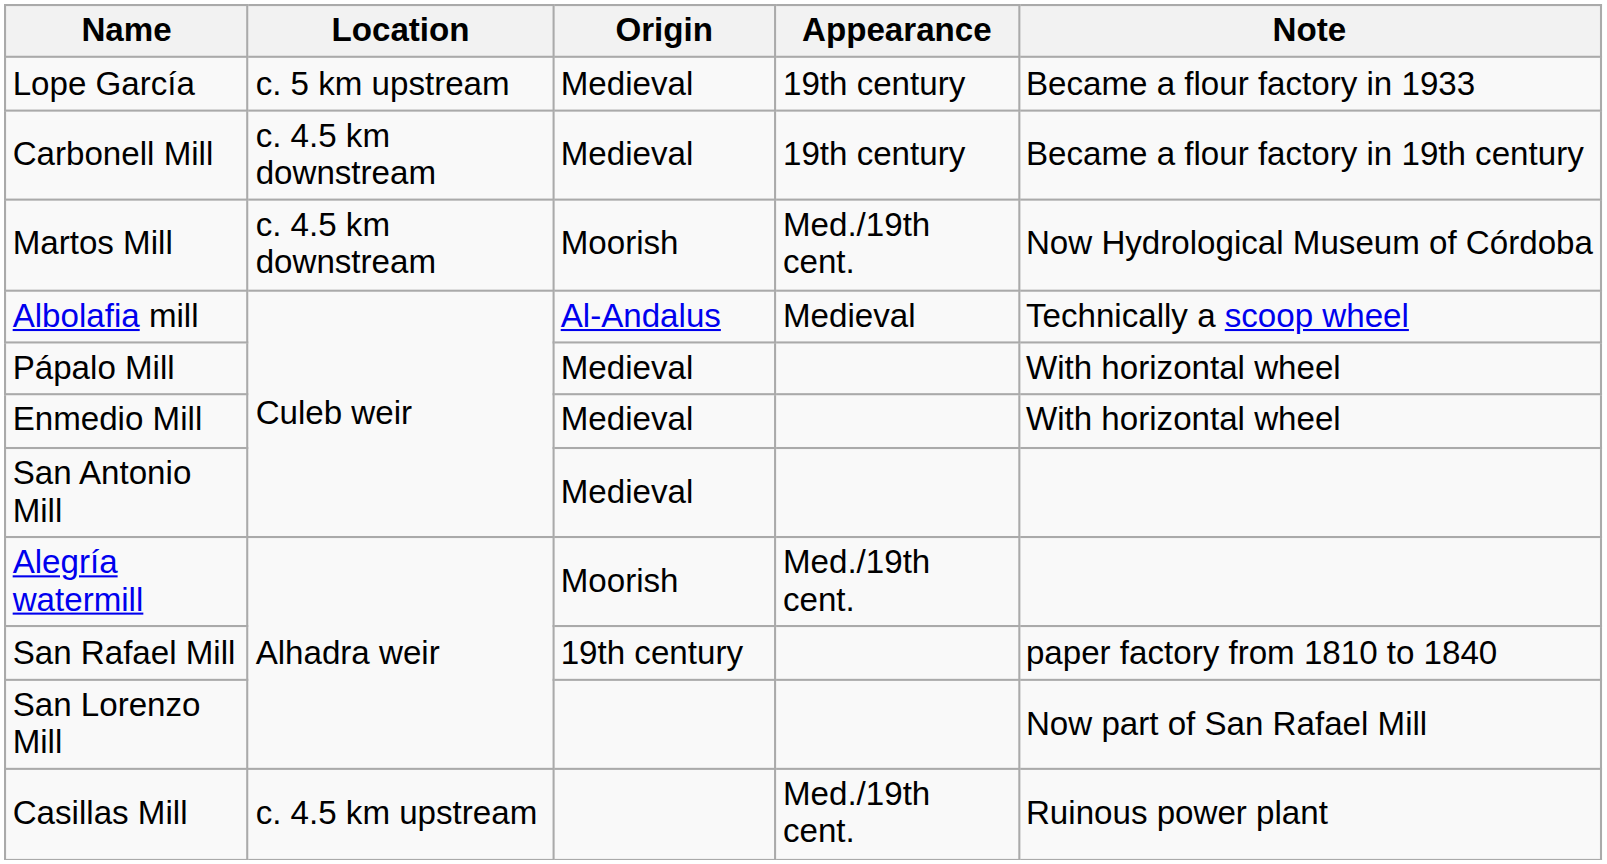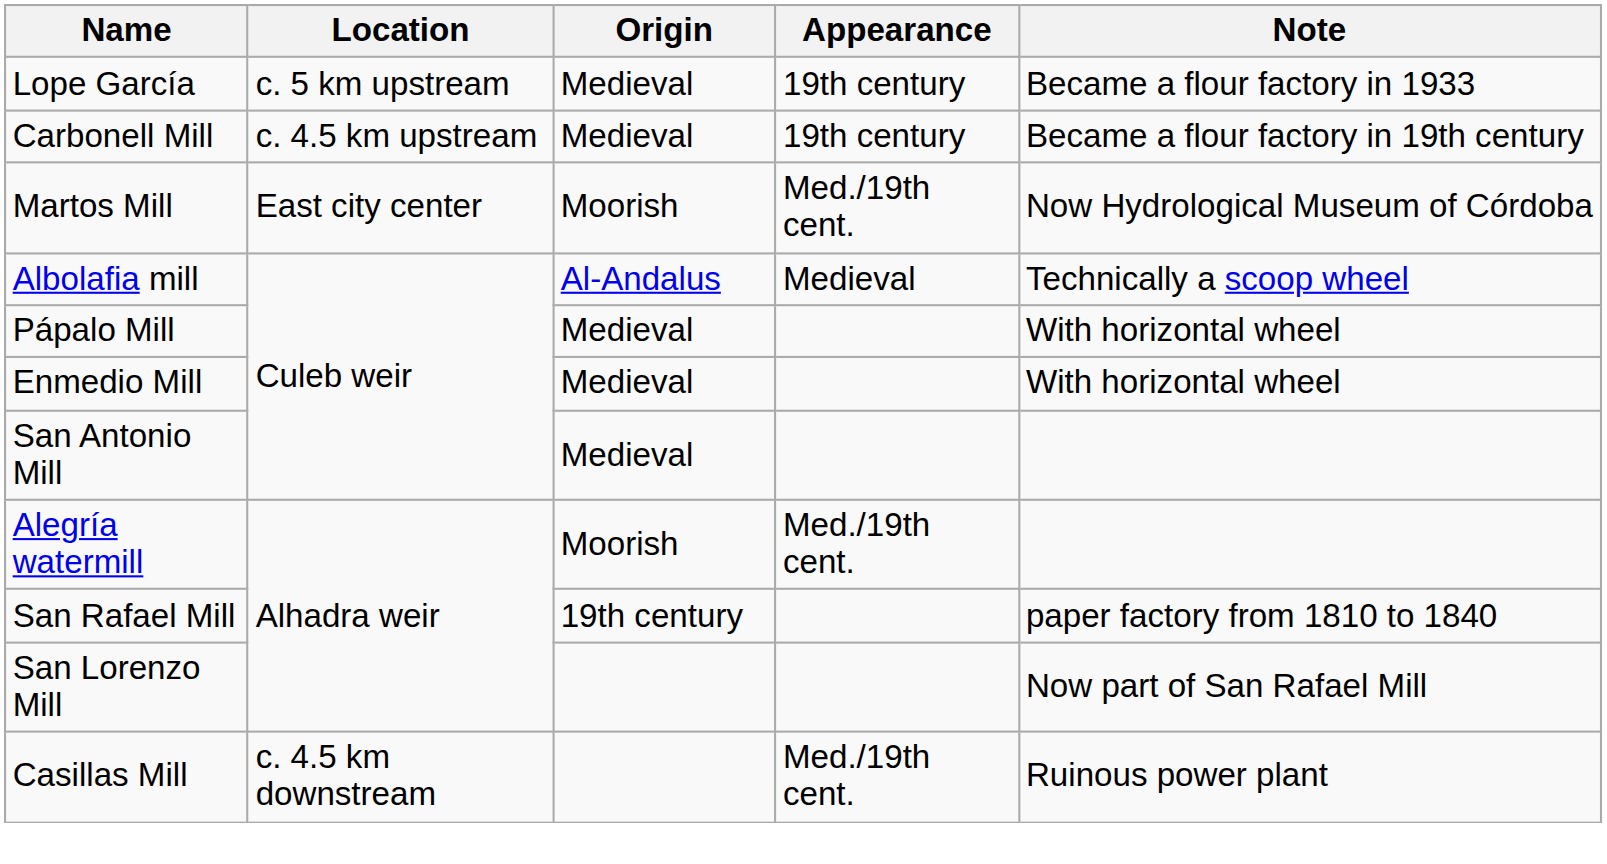 <table class="wikitable">
 <tr>
 <th scope="col" width="110">Name</th>
 <th scope="col" width="140">Location</th>
 <th scope="col" width="100">Origin</th>
 <th scope="col" width="110">Appearance</th>
 <th scope="col">Note</th>
 </tr>
 <tr>
 <td rowspan="1">Lope García</td>
 <td rowspan="1">c. 5 km upstream</td>
 <td rowspan="1">Medieval</td>
 <td rowspan="1">19th century</td>
 <td rowspan="1">Became a flour factory in 1933</td>
 </tr>
 <tr>
 <td rowspan="1">Carbonell Mill</td>
-<td rowspan="1">c. 4.5 km downstream</td>
+<td rowspan="1">c. 4.5 km upstream</td>
 <td rowspan="1">Medieval</td>
 <td rowspan="1">19th century</td>
 <td rowspan="1">Became a flour factory in 19th century</td>
 </tr>
 <tr>
 <td rowspan="1">Martos Mill</td>
-<td rowspan="1">c. 4.5 km downstream</td>
+<td rowspan="1">East city center</td>
 <td rowspan="1">Moorish</td>
 <td rowspan="1">Med./19th cent.</td>
 <td rowspan="1">Now Hydrological Museum of Córdoba</td>
 </tr>
 <tr>
 <td rowspan="1"><a href='#'>Albolafia</a> mill</td>
 <td rowspan="4">Culeb weir</td>
 <td rowspan="1"><a href='#'>Al-Andalus</a></td>
 <td rowspan="1">Medieval</td>
 <td rowspan="1">Technically a <a href='#'>scoop wheel</a></td>
 </tr>
 <tr>
 <td rowspan="1">Pápalo Mill</td>
 <td rowspan="1">Medieval</td>
 <td rowspan="1"></td>
 <td rowspan="1">With horizontal wheel</td>
 </tr>
 <tr>
 <td rowspan="1">Enmedio Mill</td>
 <td rowspan="1">Medieval</td>
 <td rowspan="1"></td>
 <td rowspan="1">With horizontal wheel</td>
 </tr>
 <tr>
 <td rowspan="1">San Antonio Mill</td>
 <td rowspan="1">Medieval</td>
 <td rowspan="1"></td>
 <td rowspan="1"></td>
 </tr>
 <tr>
 <td rowspan="1"><a href='#'>Alegría watermill</a></td>
 <td rowspan="3">Alhadra weir</td>
 <td rowspan="1">Moorish</td>
 <td rowspan="1">Med./19th cent.</td>
 <td rowspan="1"></td>
 </tr>
 <tr>
 <td rowspan="1">San Rafael Mill</td>
 <td rowspan="1">19th century</td>
 <td rowspan="1"></td>
 <td rowspan="1">paper factory from 1810 to 1840</td>
 </tr>
 <tr>
 <td rowspan="1">San Lorenzo Mill</td>
 <td rowspan="1"></td>
 <td rowspan="1"></td>
 <td rowspan="1">Now part of San Rafael Mill</td>
 </tr>
 <tr>
 <td rowspan="1">Casillas Mill</td>
-<td rowspan="1">c. 4.5 km upstream</td>
+<td rowspan="1">c. 4.5 km downstream</td>
 <td rowspan="1"></td>
 <td rowspan="1">Med./19th cent.</td>
 <td rowspan="1">Ruinous power plant</td>
 </tr>
 </table>
